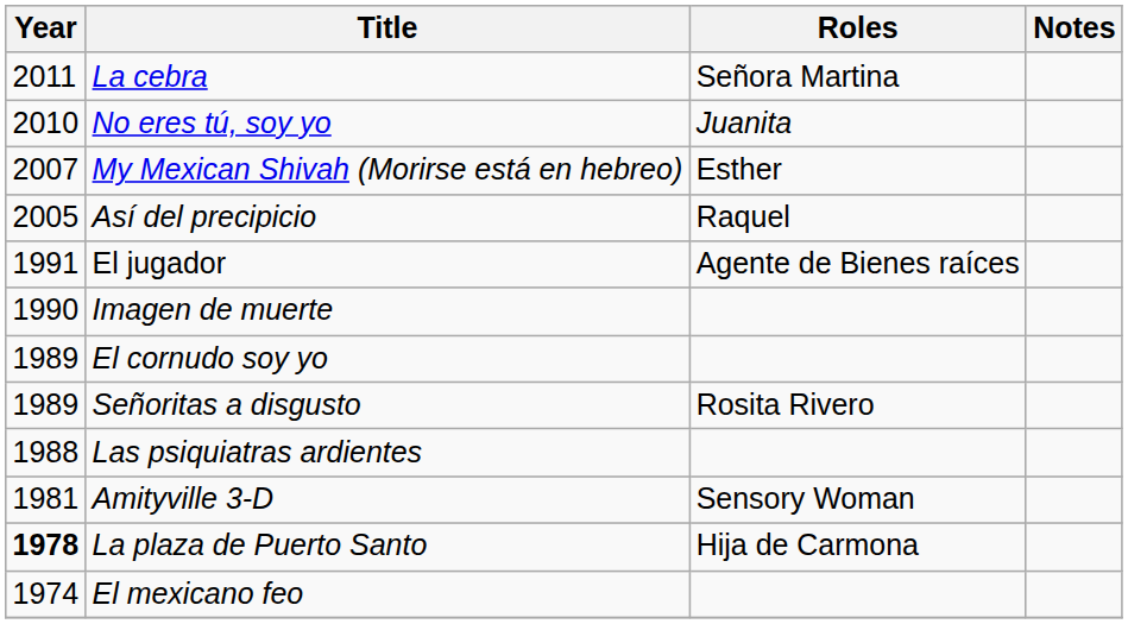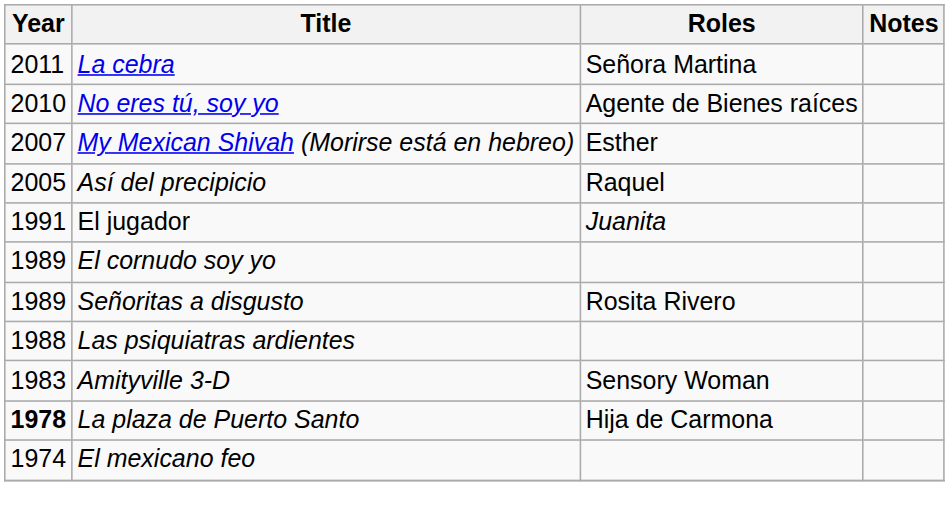 <table class="wikitable sortable">
 <tr>
 <th>Year</th>
 <th>Title</th>
 <th>Roles</th>
 <th>Notes</th>
 </tr>
 <tr>
 <td>2011</td>
 <td><em><a href='#'>La cebra</a></em></td>
 <td>Señora Martina</td>
 <td></td>
 </tr>
 <tr>
 <td>2010</td>
 <td><em><a href='#'>No eres tú, soy yo</a></em></td>
-<td><em>Juanita</em></td>
+<td>Agente de Bienes raíces</td>
 <td></td>
 </tr>
 <tr>
 <td>2007</td>
 <td><em><a href='#'>My Mexican Shivah</a> (Morirse está en hebreo)</em></td>
 <td>Esther</td>
 <td></td>
 </tr>
 <tr>
 <td>2005</td>
 <td><em>Así del precipicio</em></td>
 <td>Raquel</td>
 <td></td>
 </tr>
 <tr>
 <td>1991</td>
 <td>El jugador</td>
-<td>Agente de Bienes raíces</td>
-<td></td>
-</tr>
-<tr>
-<td>1990</td>
-<td><em>Imagen de muerte</em></td>
-<td></td>
+<td><em>Juanita</em></td>
 <td></td>
 </tr>
 <tr>
 <td>1989</td>
 <td><em>El cornudo soy yo</em></td>
 <td></td>
 <td></td>
 </tr>
 <tr>
 <td>1989</td>
 <td><em>Señoritas a disgusto</em></td>
 <td>Rosita Rivero</td>
 <td></td>
 </tr>
 <tr>
 <td>1988</td>
 <td><em>Las psiquiatras ardientes</em></td>
 <td></td>
 <td></td>
 </tr>
 <tr>
-<td>1981</td>
+<td>1983</td>
 <td><em>Amityville 3-D</em></td>
 <td>Sensory Woman</td>
 <td></td>
 </tr>
 <tr>
 <td><strong>1978</strong></td>
 <td><em>La plaza de Puerto Santo</em></td>
 <td>Hija de Carmona</td>
 <td></td>
 </tr>
 <tr>
 <td>1974</td>
 <td><em>El mexicano feo</em></td>
 <td></td>
 <td></td>
 </tr>
 <tr>
 </tr>
 </table>
